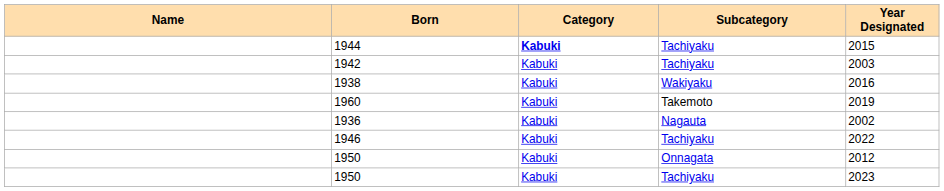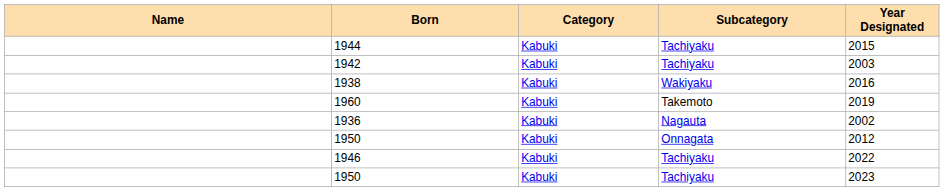 <table class="wikitable sortable"  width="100%" style="background:#ffffff;">
 <tr>
 <th width="35%" align="left" style="background:#ffdead;">Name</th>
 <th width="20%" align="left" style="background:#ffdead;">Born</th>
 <th width="15%" align="left" style="background:#ffdead;">Category</th>
 <th width="20%" align="left" style="background:#ffdead;">Subcategory</th>
 <th width="10%" align="left" style="background:#ffdead;">Year Designated</th>
 </tr>
 <tr>
 <td></td>
 <td>1944</td>
-<td><strong><a href='#'>Kabuki</a></strong></td>
+<td><a href='#'>Kabuki</a></td>
 <td><a href='#'>Tachiyaku</a></td>
 <td>2015</td>
 </tr>
 <tr>
 <td></td>
 <td>1942</td>
 <td><a href='#'>Kabuki</a></td>
 <td><a href='#'>Tachiyaku</a></td>
 <td>2003</td>
 </tr>
 <tr>
 <td></td>
 <td>1938</td>
 <td><a href='#'>Kabuki</a></td>
 <td><a href='#'>Wakiyaku</a></td>
 <td>2016</td>
 </tr>
 <tr>
 <td></td>
 <td>1960</td>
 <td><a href='#'>Kabuki</a></td>
 <td>Takemoto</td>
 <td>2019</td>
 </tr>
 <tr>
 <td></td>
 <td>1936</td>
 <td><a href='#'>Kabuki</a></td>
 <td><a href='#'>Nagauta</a></td>
 <td>2002</td>
 </tr>
 <tr>
 <td></td>
+<td>1950</td>
+<td><a href='#'>Kabuki</a></td>
+<td><a href='#'>Onnagata</a></td>
+<td>2012</td>
+</tr>
+<tr>
+<td></td>
 <td>1946</td>
 <td><a href='#'>Kabuki</a></td>
 <td><a href='#'>Tachiyaku</a></td>
 <td>2022</td>
 </tr>
 <tr>
 <td></td>
 <td>1950</td>
 <td><a href='#'>Kabuki</a></td>
-<td><a href='#'>Onnagata</a></td>
-<td>2012</td>
-</tr>
-<tr>
-<td></td>
-<td>1950</td>
-<td><a href='#'>Kabuki</a></td>
 <td><a href='#'>Tachiyaku</a></td>
 <td>2023</td>
 </tr>
 </table>
